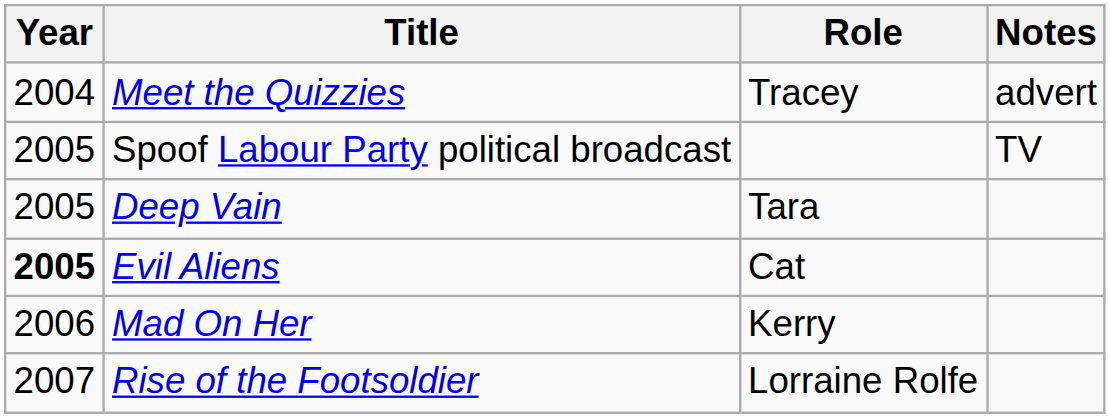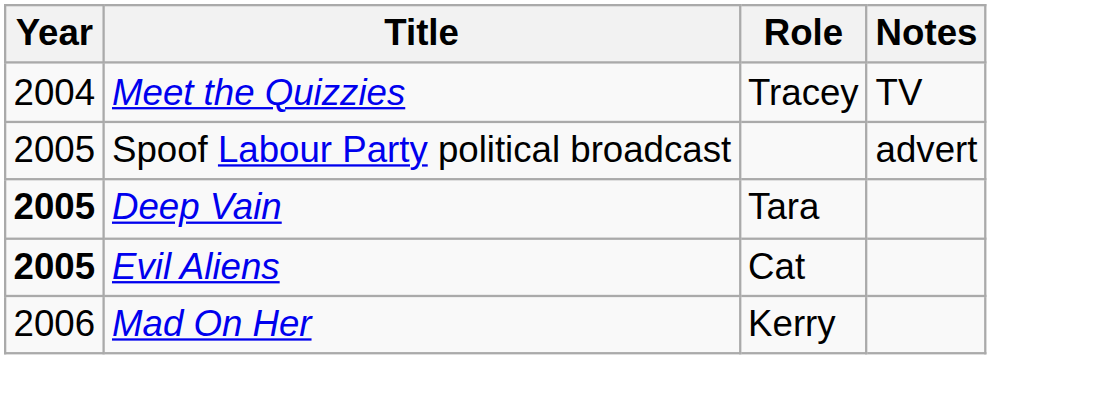 <table class="wikitable">
 <tr>
 <th>Year</th>
 <th>Title</th>
 <th>Role</th>
 <th>Notes</th>
 </tr>
 <tr>
 <td>2004</td>
 <td><em><a href='#'>Meet the Quizzies</a></em></td>
 <td>Tracey</td>
-<td>advert</td>
+<td>TV</td>
 </tr>
 <tr>
 <td>2005</td>
 <td>Spoof <a href='#'>Labour Party</a> political broadcast</td>
 <td></td>
-<td>TV</td>
+<td>advert</td>
 </tr>
 <tr>
-<td>2005</td>
+<td><strong>2005</strong></td>
 <td><em><a href='#'>Deep Vain</a></em></td>
 <td>Tara</td>
 <td></td>
 </tr>
 <tr>
 <td><strong>2005</strong></td>
 <td><em><a href='#'>Evil Aliens</a></em></td>
 <td>Cat</td>
 <td></td>
 </tr>
 <tr>
 <td>2006</td>
 <td><em><a href='#'>Mad On Her</a></em></td>
 <td>Kerry</td>
 <td></td>
 </tr>
-<tr>
-<td>2007</td>
-<td><em><a href='#'>Rise of the Footsoldier</a></em></td>
-<td>Lorraine Rolfe</td>
-<td></td>
-</tr>
 </table>
